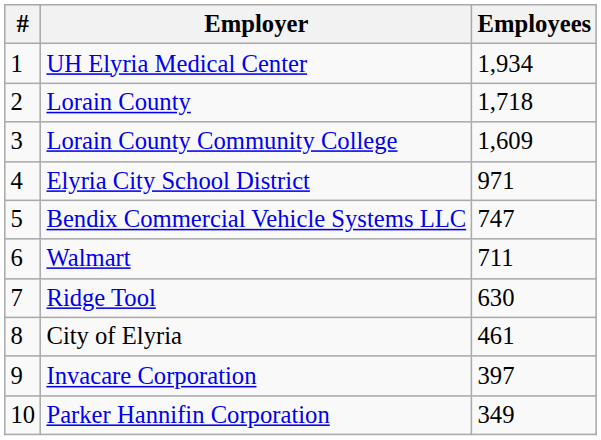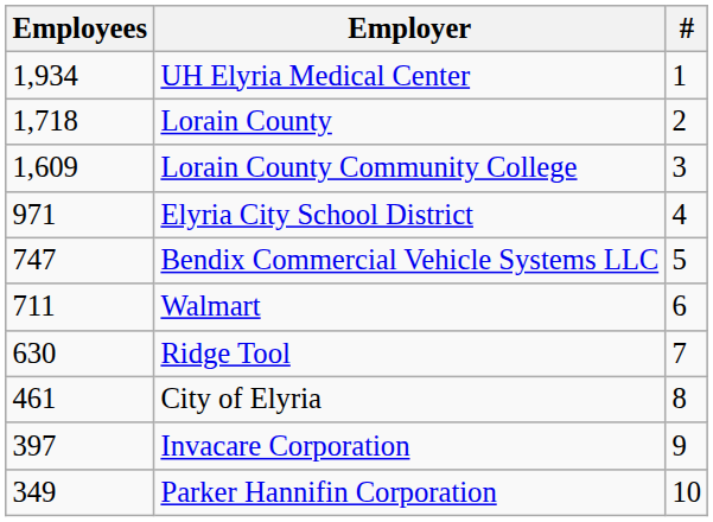 <table class="wikitable">
 <tr>
+<th>Employees</th>
+<th>Employer</th>
 <th>#</th>
-<th>Employer</th>
-<th>Employees</th>
 </tr>
 <tr>
+<td>1,934</td>
+<td><a href='#'>UH Elyria Medical Center</a></td>
 <td>1</td>
-<td><a href='#'>UH Elyria Medical Center</a></td>
-<td>1,934</td>
 </tr>
 <tr>
+<td>1,718</td>
+<td><a href='#'>Lorain County</a></td>
 <td>2</td>
-<td><a href='#'>Lorain County</a></td>
-<td>1,718</td>
 </tr>
 <tr>
+<td>1,609</td>
+<td><a href='#'>Lorain County Community College</a></td>
 <td>3</td>
-<td><a href='#'>Lorain County Community College</a></td>
-<td>1,609</td>
 </tr>
 <tr>
+<td>971</td>
+<td><a href='#'>Elyria City School District</a></td>
 <td>4</td>
-<td><a href='#'>Elyria City School District</a></td>
-<td>971</td>
 </tr>
 <tr>
+<td>747</td>
+<td><a href='#'>Bendix Commercial Vehicle Systems LLC</a></td>
 <td>5</td>
-<td><a href='#'>Bendix Commercial Vehicle Systems LLC</a></td>
-<td>747</td>
 </tr>
 <tr>
+<td>711</td>
+<td><a href='#'>Walmart</a></td>
 <td>6</td>
-<td><a href='#'>Walmart</a></td>
-<td>711</td>
 </tr>
 <tr>
+<td>630</td>
+<td><a href='#'>Ridge Tool</a></td>
 <td>7</td>
-<td><a href='#'>Ridge Tool</a></td>
-<td>630</td>
 </tr>
 <tr>
+<td>461</td>
+<td>City of Elyria</td>
 <td>8</td>
-<td>City of Elyria</td>
-<td>461</td>
 </tr>
 <tr>
+<td>397</td>
+<td><a href='#'>Invacare Corporation</a></td>
 <td>9</td>
-<td><a href='#'>Invacare Corporation</a></td>
-<td>397</td>
 </tr>
 <tr>
+<td>349</td>
+<td><a href='#'>Parker Hannifin Corporation</a></td>
 <td>10</td>
-<td><a href='#'>Parker Hannifin Corporation</a></td>
-<td>349</td>
 </tr>
 </table>
